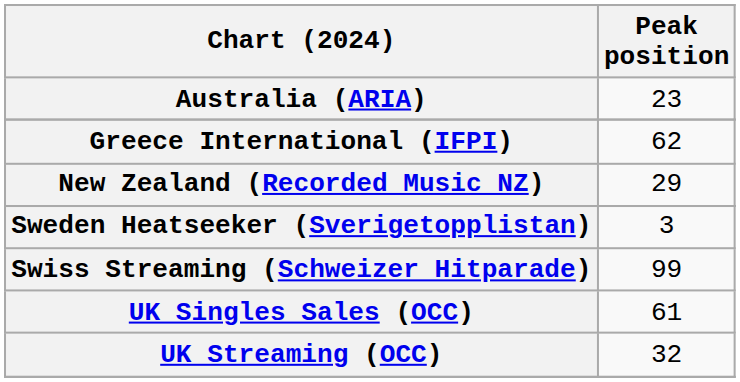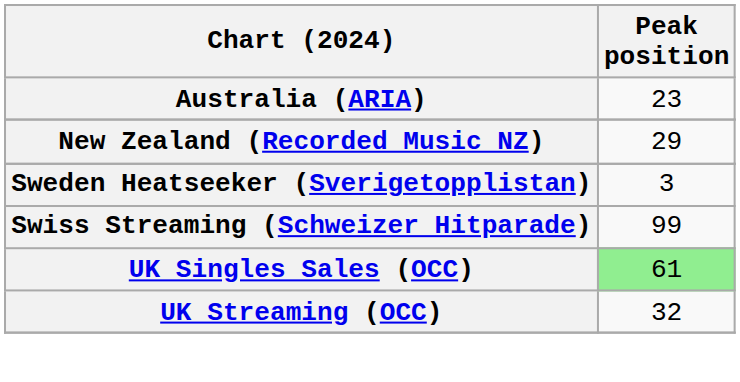 <table class="wikitable sortable plainrowheaders" style="text-align:center">
 <tr>
 <th scope="col">Chart (2024)</th>
 <th scope="col">Peak<br>position</th>
 </tr>
 <tr>
 <th scope="row">Australia (<a href='#'>ARIA</a>)</th>
 <td>23</td>
 </tr>
 <tr>
 </tr>
 <tr>
-</tr>
-<tr>
-<th scope="row">Greece International (<a href='#'>IFPI</a>)</th>
-<td>62</td>
 </tr>
 <tr>
 <th scope="row">New Zealand (<a href='#'>Recorded Music NZ</a>)</th>
 <td>29</td>
 </tr>
 <tr>
 </tr>
 <tr>
 <th scope="row">Sweden Heatseeker (<a href='#'>Sverigetopplistan</a>)</th>
 <td>3</td>
 </tr>
 <tr>
 <th scope="row">Swiss Streaming (<a href='#'>Schweizer Hitparade</a>)</th>
 <td>99</td>
 </tr>
 <tr>
 <th scope="row"><a href='#'>UK Singles Sales</a> (<a href='#'>OCC</a>)</th>
-<td>61</td>
+<td style="background: lightgreen;">61</td>
 </tr>
 <tr>
 <th scope="row"><a href='#'>UK Streaming</a> (<a href='#'>OCC</a>)</th>
 <td>32</td>
 </tr>
 <tr>
 </tr>
 </table>
